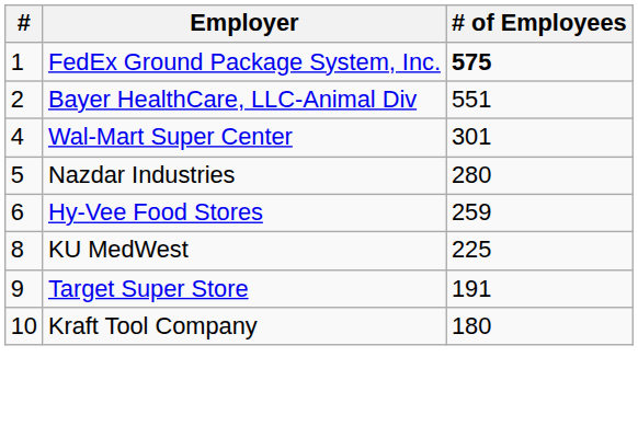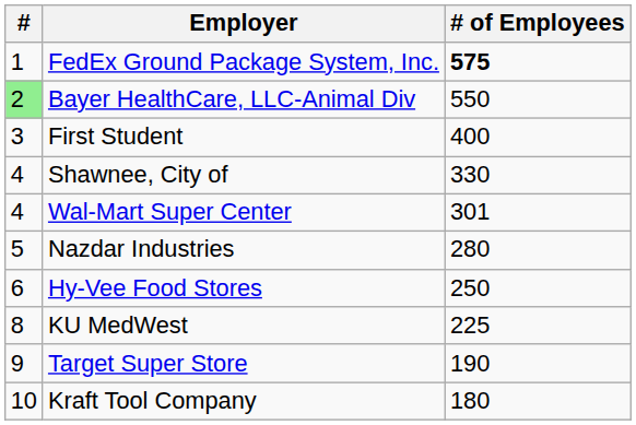 <table class="wikitable">
 <tr>
 <th>#</th>
 <th>Employer</th>
 <th># of Employees</th>
 </tr>
 <tr>
 <td>1</td>
 <td><a href='#'>FedEx Ground Package System, Inc.</a></td>
 <td><strong>575</strong></td>
 </tr>
 <tr>
-<td>2</td>
+<td style="background: lightgreen;">2</td>
 <td><a href='#'>Bayer HealthCare, LLC-Animal Div</a></td>
-<td>551</td>
+<td>550</td>
+</tr>
+<tr>
+<td>3</td>
+<td>First Student</td>
+<td>400</td>
+</tr>
+<tr>
+<td>4</td>
+<td>Shawnee, City of</td>
+<td>330</td>
 </tr>
 <tr>
 <td>4</td>
 <td><a href='#'>Wal-Mart Super Center</a></td>
 <td>301</td>
 </tr>
 <tr>
 <td>5</td>
 <td>Nazdar Industries</td>
 <td>280</td>
 </tr>
 <tr>
 <td>6</td>
 <td><a href='#'>Hy-Vee Food Stores</a></td>
-<td>259</td>
+<td>250</td>
 </tr>
 <tr>
 <td>8</td>
 <td>KU MedWest</td>
 <td>225</td>
 </tr>
 <tr>
 <td>9</td>
 <td><a href='#'>Target Super Store</a></td>
-<td>191</td>
+<td>190</td>
 </tr>
 <tr>
 <td>10</td>
 <td>Kraft Tool Company</td>
 <td>180</td>
 </tr>
 </table>
